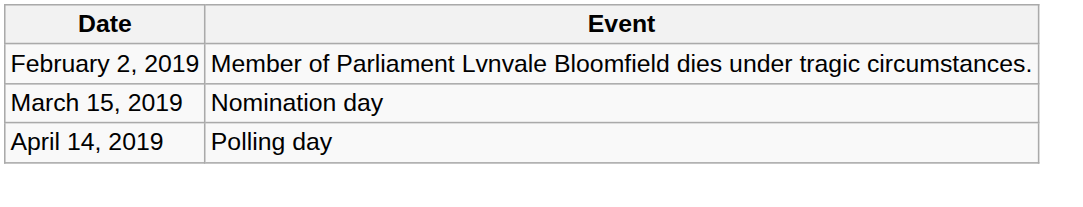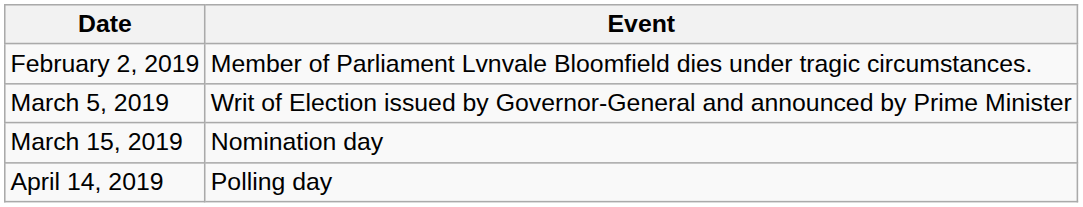 <table class="wikitable">
 <tr>
 <th>Date</th>
 <th>Event</th>
 </tr>
 <tr>
 <td>February 2, 2019</td>
 <td>Member of Parliament Lvnvale Bloomfield dies under tragic circumstances.</td>
 </tr>
 <tr>
+<td>March 5, 2019</td>
+<td>Writ of Election issued by Governor-General and announced by Prime Minister</td>
+</tr>
+<tr>
 <td>March 15, 2019</td>
 <td>Nomination day</td>
 </tr>
 <tr>
 <td>April 14, 2019</td>
 <td>Polling day</td>
 </tr>
 </table>
